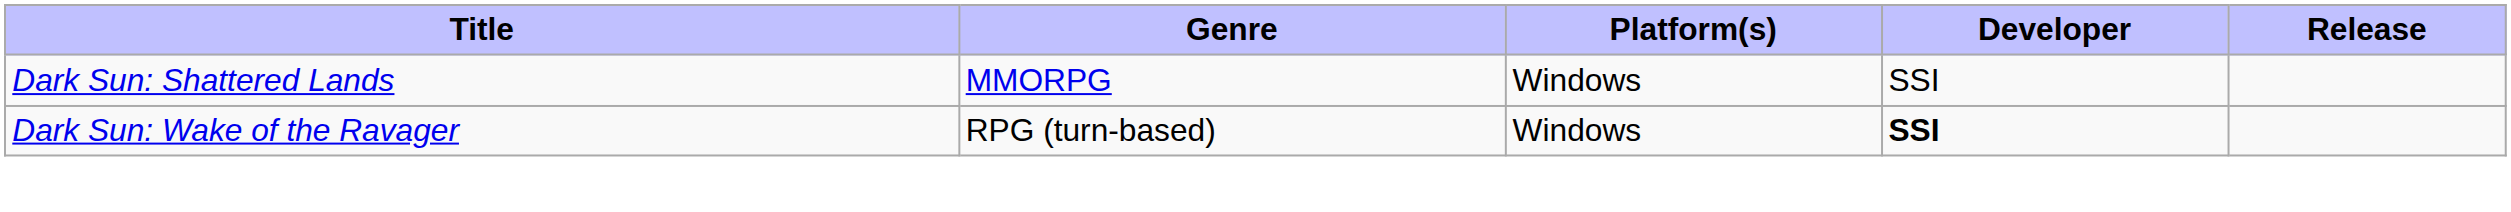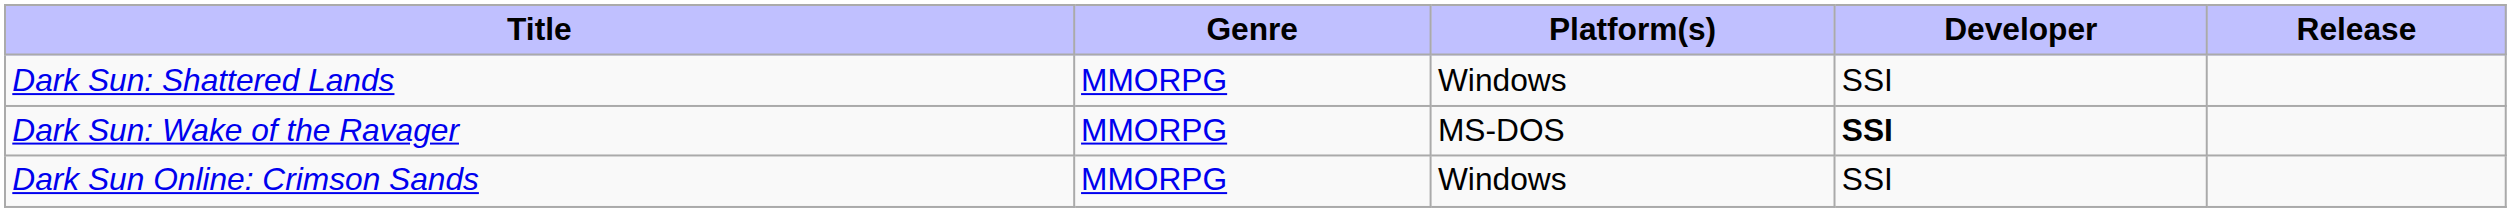 <table class="wikitable sortable" style="text-align:left; width:100%;">
 <tr>
 <th style="background:#C0C0FF;">Title</th>
 <th style="background:#C0C0FF;">Genre</th>
 <th style="background:#C0C0FF;">Platform(s)</th>
 <th style="background:#C0C0FF;">Developer</th>
 <th style="background:#C0C0FF;">Release</th>
 </tr>
 <tr>
 <td><em><a href='#'>Dark Sun: Shattered Lands</a></em></td>
 <td><a href='#'>MMORPG</a></td>
 <td>Windows</td>
 <td>SSI</td>
 <td></td>
 </tr>
 <tr>
 <td><em><a href='#'>Dark Sun: Wake of the Ravager</a></em></td>
-<td>RPG (turn-based)</td>
-<td>Windows</td>
+<td><a href='#'>MMORPG</a></td>
+<td>MS-DOS</td>
 <td><strong>SSI</strong></td>
 <td></td>
 </tr>
+<tr>
+<td><em><a href='#'>Dark Sun Online: Crimson Sands</a></em></td>
+<td><a href='#'>MMORPG</a></td>
+<td>Windows</td>
+<td>SSI</td>
+<td></td>
+</tr>
 </table>
